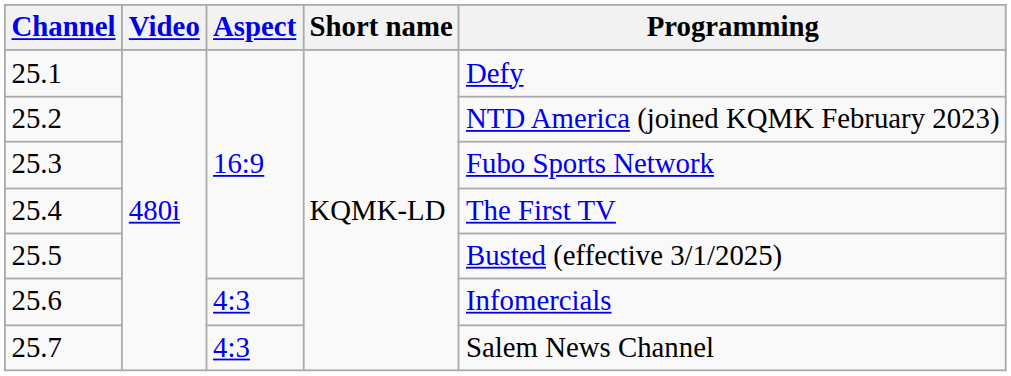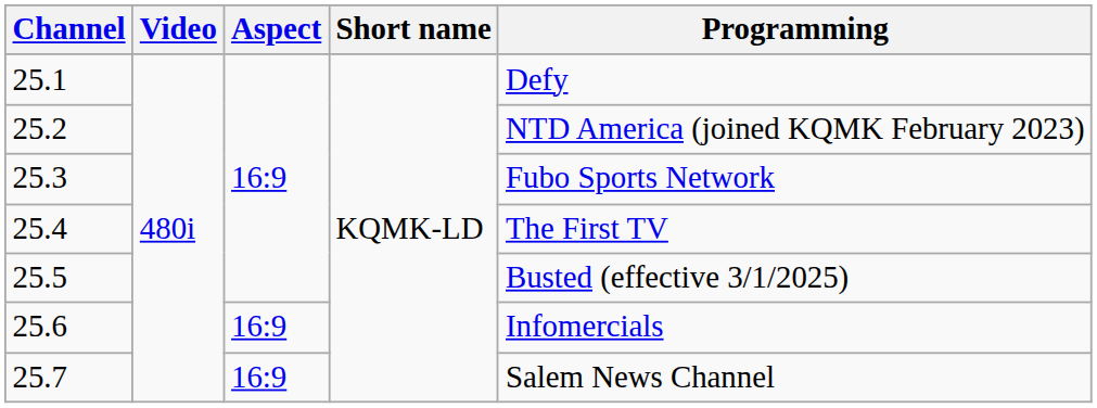 <table class="wikitable">
 <tr>
 <th><a href='#'>Channel</a></th>
 <th><a href='#'>Video</a></th>
 <th><a href='#'>Aspect</a></th>
 <th>Short name</th>
 <th>Programming</th>
 </tr>
 <tr>
 <td>25.1</td>
 <td rowspan=7><a href='#'>480i</a></td>
 <td rowspan=5><a href='#'>16:9</a></td>
 <td rowspan=7>KQMK-LD</td>
 <td><a href='#'>Defy</a></td>
 </tr>
 <tr>
 <td>25.2</td>
 <td><a href='#'>NTD America</a> (joined KQMK February 2023)</td>
 </tr>
 <tr>
 <td>25.3</td>
 <td><a href='#'>Fubo Sports Network</a></td>
 </tr>
 <tr>
 <td>25.4</td>
 <td><a href='#'>The First TV</a></td>
 </tr>
 <tr>
 <td>25.5</td>
 <td><a href='#'>Busted</a> (effective 3/1/2025)</td>
 </tr>
 <tr>
 <td>25.6</td>
-<td><a href='#'>4:3</a></td>
+<td><a href='#'>16:9</a></td>
 <td><a href='#'>Infomercials</a></td>
 </tr>
 <tr>
 <td>25.7</td>
-<td><a href='#'>4:3</a></td>
+<td><a href='#'>16:9</a></td>
 <td>Salem News Channel</td>
 </tr>
 </table>
